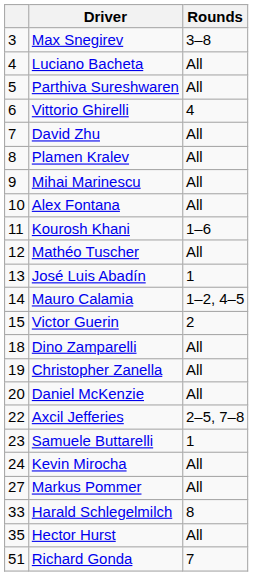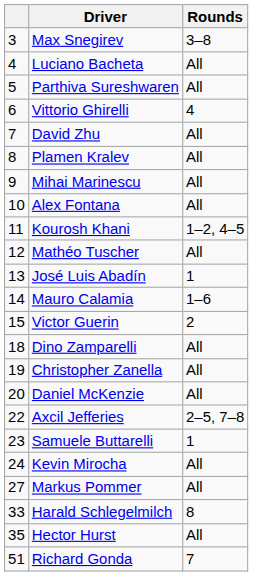 <table class="wikitable" style="font-size: 85%;">
 <tr>
 <th></th>
 <th>Driver</th>
 <th>Rounds</th>
 </tr>
 <tr>
 <td>3</td>
 <td> <a href='#'>Max Snegirev</a></td>
 <td>3–8</td>
 </tr>
 <tr>
 <td>4</td>
 <td> <a href='#'>Luciano Bacheta</a></td>
 <td>All</td>
 </tr>
 <tr>
 <td>5</td>
 <td nowrap> <a href='#'>Parthiva Sureshwaren</a></td>
 <td>All</td>
 </tr>
 <tr>
 <td>6</td>
 <td> <a href='#'>Vittorio Ghirelli</a></td>
 <td>4</td>
 </tr>
 <tr>
 <td>7</td>
 <td> <a href='#'>David Zhu</a></td>
 <td>All</td>
 </tr>
 <tr>
 <td>8</td>
 <td> <a href='#'>Plamen Kralev</a></td>
 <td>All</td>
 </tr>
 <tr>
 <td>9</td>
 <td> <a href='#'>Mihai Marinescu</a></td>
 <td>All</td>
 </tr>
 <tr>
 <td>10</td>
 <td> <a href='#'>Alex Fontana</a></td>
 <td>All</td>
 </tr>
 <tr>
 <td>11</td>
 <td> <a href='#'>Kourosh Khani</a></td>
-<td>1–6</td>
+<td>1–2, 4–5</td>
 </tr>
 <tr>
 <td>12</td>
 <td> <a href='#'>Mathéo Tuscher</a></td>
 <td>All</td>
 </tr>
 <tr>
 <td>13</td>
 <td> <a href='#'>José Luis Abadín</a></td>
 <td>1</td>
 </tr>
 <tr>
 <td>14</td>
 <td> <a href='#'>Mauro Calamia</a></td>
-<td>1–2, 4–5</td>
+<td>1–6</td>
 </tr>
 <tr>
 <td>15</td>
 <td> <a href='#'>Victor Guerin</a></td>
 <td>2</td>
 </tr>
 <tr>
 <td>18</td>
 <td> <a href='#'>Dino Zamparelli</a></td>
 <td>All</td>
 </tr>
 <tr>
 <td>19</td>
 <td> <a href='#'>Christopher Zanella</a></td>
 <td>All</td>
 </tr>
 <tr>
 <td>20</td>
 <td> <a href='#'>Daniel McKenzie</a></td>
 <td>All</td>
 </tr>
 <tr>
 <td>22</td>
 <td> <a href='#'>Axcil Jefferies</a></td>
 <td>2–5, 7–8</td>
 </tr>
 <tr>
 <td>23</td>
 <td> <a href='#'>Samuele Buttarelli</a></td>
 <td>1</td>
 </tr>
 <tr>
 <td>24</td>
 <td> <a href='#'>Kevin Mirocha</a></td>
 <td>All</td>
 </tr>
 <tr>
 <td>27</td>
 <td> <a href='#'>Markus Pommer</a></td>
 <td>All</td>
 </tr>
 <tr>
 <td>33</td>
 <td> <a href='#'>Harald Schlegelmilch</a></td>
 <td>8</td>
 </tr>
 <tr>
 <td>35</td>
 <td> <a href='#'>Hector Hurst</a></td>
 <td>All</td>
 </tr>
 <tr>
 <td>51</td>
 <td> <a href='#'>Richard Gonda</a></td>
 <td>7</td>
 </tr>
 </table>
